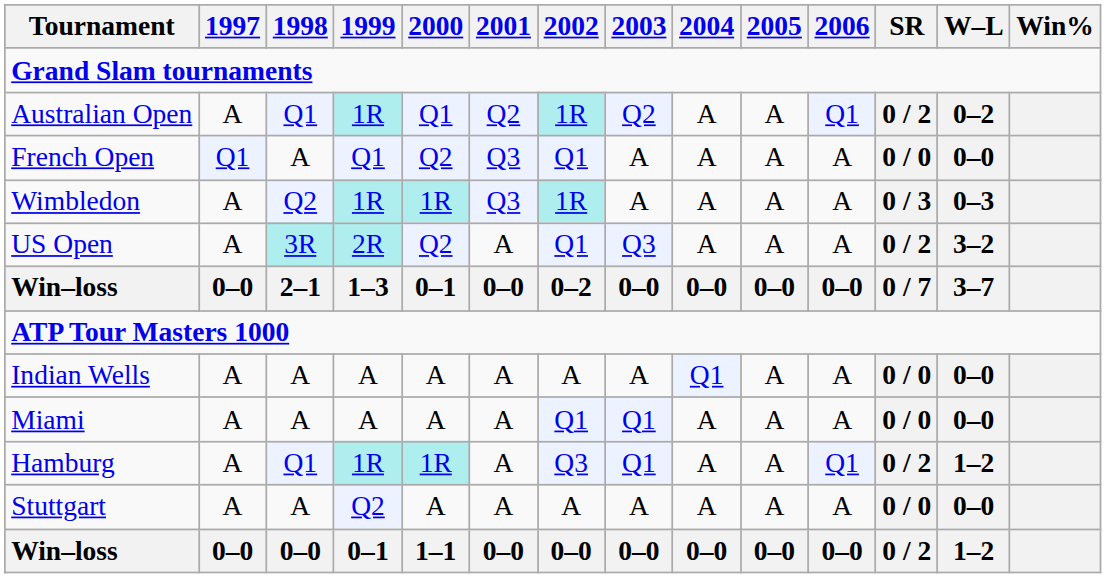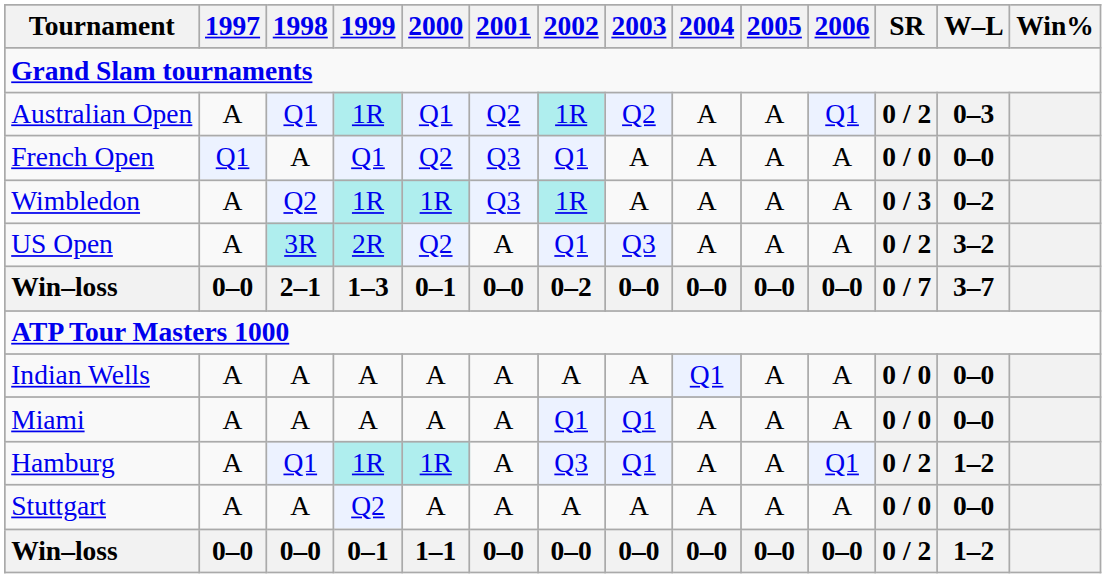 <table class=wikitable style=text-align:center>
 <tr>
 <th>Tournament</th>
 <th><a href='#'>1997</a></th>
 <th><a href='#'>1998</a></th>
 <th><a href='#'>1999</a></th>
 <th><a href='#'>2000</a></th>
 <th><a href='#'>2001</a></th>
 <th><a href='#'>2002</a></th>
 <th><a href='#'>2003</a></th>
 <th><a href='#'>2004</a></th>
 <th><a href='#'>2005</a></th>
 <th><a href='#'>2006</a></th>
 <th>SR</th>
 <th>W–L</th>
 <th>Win%</th>
 </tr>
 <tr>
 <td colspan=25 style=text-align:left><a href='#'><strong>Grand Slam tournaments</strong></a></td>
 </tr>
 <tr>
 <td align=left><a href='#'>Australian Open</a></td>
 <td>A</td>
 <td bgcolor=ecf2ff><a href='#'>Q1</a></td>
 <td bgcolor=afeeee><a href='#'>1R</a></td>
 <td bgcolor=ecf2ff><a href='#'>Q1</a></td>
 <td bgcolor=ecf2ff><a href='#'>Q2</a></td>
 <td bgcolor=afeeee><a href='#'>1R</a></td>
 <td bgcolor=ecf2ff><a href='#'>Q2</a></td>
 <td>A</td>
 <td>A</td>
 <td bgcolor=ecf2ff><a href='#'>Q1</a></td>
 <th>0 / 2</th>
-<th>0–2</th>
+<th>0–3</th>
 <th></th>
 </tr>
 <tr>
 <td align=left><a href='#'>French Open</a></td>
 <td bgcolor=ecf2ff><a href='#'>Q1</a></td>
 <td>A</td>
 <td bgcolor=ecf2ff><a href='#'>Q1</a></td>
 <td bgcolor=ecf2ff><a href='#'>Q2</a></td>
 <td bgcolor=ecf2ff><a href='#'>Q3</a></td>
 <td bgcolor=ecf2ff><a href='#'>Q1</a></td>
 <td>A</td>
 <td>A</td>
 <td>A</td>
 <td>A</td>
 <th>0 / 0</th>
 <th>0–0</th>
 <th></th>
 </tr>
 <tr>
 <td align=left><a href='#'>Wimbledon</a></td>
 <td>A</td>
 <td bgcolor=ecf2ff><a href='#'>Q2</a></td>
 <td bgcolor=afeeee><a href='#'>1R</a></td>
 <td bgcolor=afeeee><a href='#'>1R</a></td>
 <td bgcolor=ecf2ff><a href='#'>Q3</a></td>
 <td bgcolor=afeeee><a href='#'>1R</a></td>
 <td>A</td>
 <td>A</td>
 <td>A</td>
 <td>A</td>
 <th>0 / 3</th>
-<th>0–3</th>
+<th>0–2</th>
 <th></th>
 </tr>
 <tr>
 <td align=left><a href='#'>US Open</a></td>
 <td>A</td>
 <td bgcolor=afeeee><a href='#'>3R</a></td>
 <td bgcolor=afeeee><a href='#'>2R</a></td>
 <td bgcolor=ecf2ff><a href='#'>Q2</a></td>
 <td>A</td>
 <td bgcolor=ecf2ff><a href='#'>Q1</a></td>
 <td bgcolor=ecf2ff><a href='#'>Q3</a></td>
 <td>A</td>
 <td>A</td>
 <td>A</td>
 <th>0 / 2</th>
 <th>3–2</th>
 <th></th>
 </tr>
 <tr>
 <th style=text-align:left><strong>Win–loss</strong></th>
 <th>0–0</th>
 <th>2–1</th>
 <th>1–3</th>
 <th>0–1</th>
 <th>0–0</th>
 <th>0–2</th>
 <th>0–0</th>
 <th>0–0</th>
 <th>0–0</th>
 <th>0–0</th>
 <th>0 / 7</th>
 <th>3–7</th>
 <th></th>
 </tr>
 <tr>
 <td colspan=25 style=text-align:left><strong><a href='#'>ATP Tour Masters 1000</a></strong></td>
 </tr>
 <tr>
 <td align=left><a href='#'>Indian Wells</a></td>
 <td>A</td>
 <td>A</td>
 <td>A</td>
 <td>A</td>
 <td>A</td>
 <td>A</td>
 <td>A</td>
 <td bgcolor=ecf2ff><a href='#'>Q1</a></td>
 <td>A</td>
 <td>A</td>
 <th>0 / 0</th>
 <th>0–0</th>
 <th></th>
 </tr>
 <tr>
 <td align=left><a href='#'>Miami</a></td>
 <td>A</td>
 <td>A</td>
 <td>A</td>
 <td>A</td>
 <td>A</td>
 <td bgcolor=ecf2ff><a href='#'>Q1</a></td>
 <td bgcolor=ecf2ff><a href='#'>Q1</a></td>
 <td>A</td>
 <td>A</td>
 <td>A</td>
 <th>0 / 0</th>
 <th>0–0</th>
 <th></th>
 </tr>
 <tr>
 <td align=left><a href='#'>Hamburg</a></td>
 <td>A</td>
 <td bgcolor=ecf2ff><a href='#'>Q1</a></td>
 <td bgcolor=afeeee><a href='#'>1R</a></td>
 <td bgcolor=afeeee><a href='#'>1R</a></td>
 <td>A</td>
 <td bgcolor=ecf2ff><a href='#'>Q3</a></td>
 <td bgcolor=ecf2ff><a href='#'>Q1</a></td>
 <td>A</td>
 <td>A</td>
 <td bgcolor=ecf2ff><a href='#'>Q1</a></td>
 <th>0 / 2</th>
 <th>1–2</th>
 <th></th>
 </tr>
 <tr>
 <td align=left><a href='#'>Stuttgart</a></td>
 <td>A</td>
 <td>A</td>
 <td bgcolor=ecf2ff><a href='#'>Q2</a></td>
 <td>A</td>
 <td>A</td>
 <td>A</td>
 <td>A</td>
 <td>A</td>
 <td>A</td>
 <td>A</td>
 <th>0 / 0</th>
 <th>0–0</th>
 <th></th>
 </tr>
 <tr>
 <th style=text-align:left><strong>Win–loss</strong></th>
 <th>0–0</th>
 <th>0–0</th>
 <th>0–1</th>
 <th>1–1</th>
 <th>0–0</th>
 <th>0–0</th>
 <th>0–0</th>
 <th>0–0</th>
 <th>0–0</th>
 <th>0–0</th>
 <th>0 / 2</th>
 <th>1–2</th>
 <th></th>
 </tr>
 </table>
